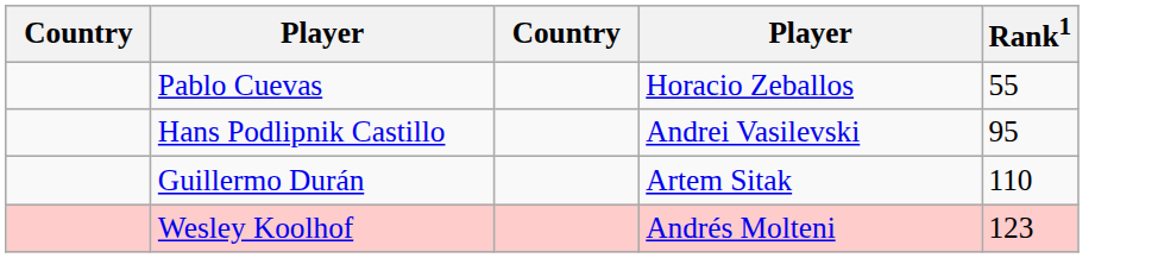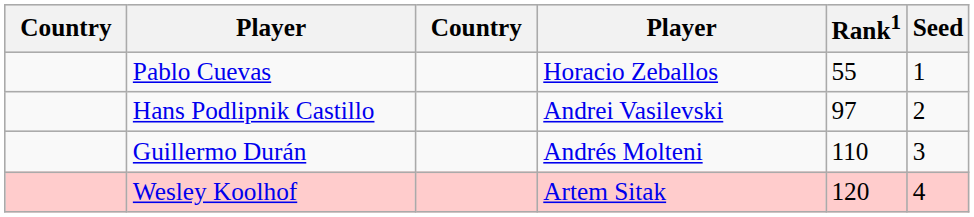 <table class="sortable wikitable">
 <tr>
 <th style="width:70px;">Country</th>
 <th style="width:175px;">Player</th>
 <th style="width:70px;">Country</th>
 <th style="width:175px;">Player</th>
 <th>Rank<sup>1</sup></th>
+<th>Seed</th>
 </tr>
 <tr>
 <td></td>
 <td><a href='#'>Pablo Cuevas</a></td>
 <td></td>
 <td><a href='#'>Horacio Zeballos</a></td>
 <td>55</td>
+<td>1</td>
 </tr>
 <tr>
 <td></td>
 <td><a href='#'>Hans Podlipnik Castillo</a></td>
 <td></td>
 <td><a href='#'>Andrei Vasilevski</a></td>
-<td>95</td>
+<td>97</td>
+<td>2</td>
 </tr>
 <tr>
 <td></td>
 <td><a href='#'>Guillermo Durán</a></td>
 <td></td>
-<td><a href='#'>Artem Sitak</a></td>
+<td><a href='#'>Andrés Molteni</a></td>
 <td>110</td>
+<td>3</td>
 </tr>
 <tr style="background:#fcc;">
 <td></td>
 <td><a href='#'>Wesley Koolhof</a></td>
 <td></td>
-<td><a href='#'>Andrés Molteni</a></td>
-<td>123</td>
+<td><a href='#'>Artem Sitak</a></td>
+<td>120</td>
+<td>4</td>
 </tr>
 </table>
